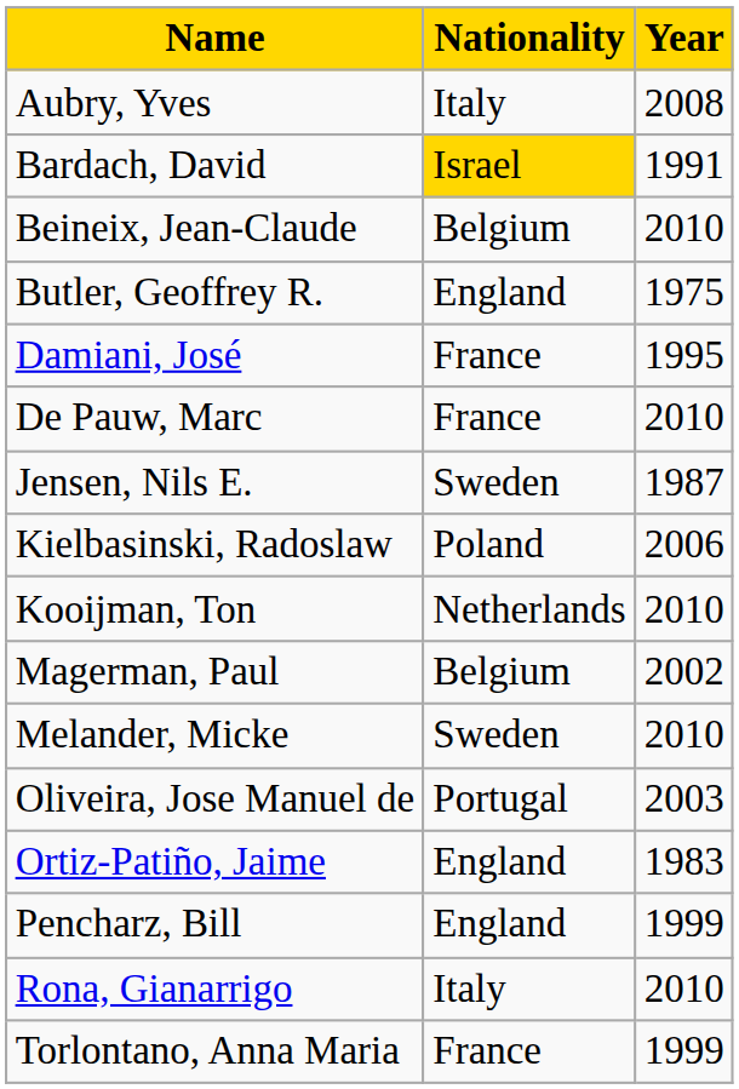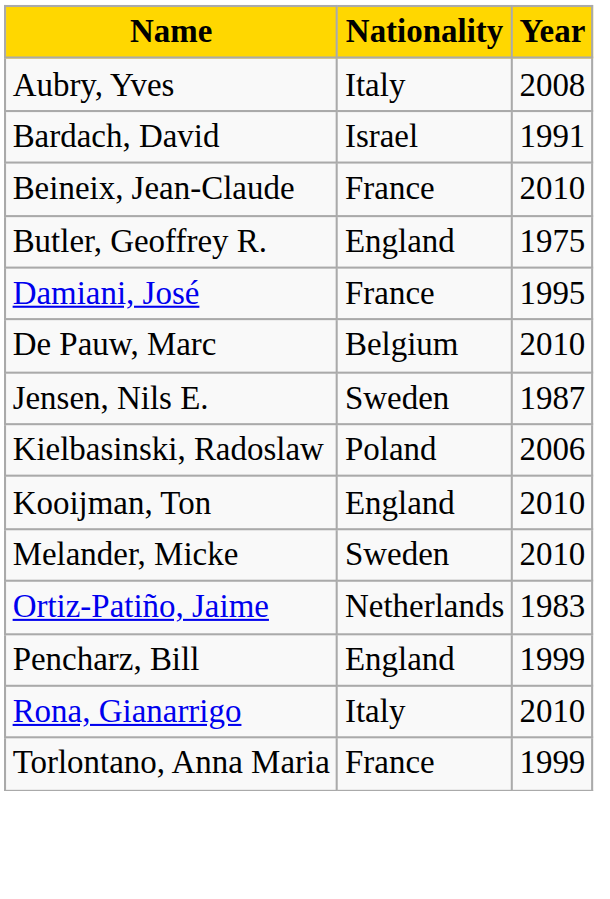 <table class="wikitable collapsible collapsed sortable" border="0" style="float:left;">
 <tr valign="top">
 <th style="background:gold; color:black">Name</th>
 <th style="background:gold; color:black">Nationality</th>
 <th style="background:gold; color:black">Year</th>
 </tr>
 <tr valign="top">
 <td>Aubry, Yves</td>
 <td>Italy</td>
 <td>2008</td>
 </tr>
 <tr>
 <td>Bardach, David</td>
-<td style="background: gold;">Israel</td>
+<td>Israel</td>
 <td>1991</td>
 </tr>
 <tr>
 <td>Beineix, Jean-Claude</td>
-<td>Belgium</td>
+<td>France</td>
 <td>2010</td>
 </tr>
 <tr>
 <td>Butler, Geoffrey R.</td>
 <td>England</td>
 <td>1975</td>
 </tr>
 <tr>
 <td><a href='#'>Damiani, José</a></td>
 <td>France</td>
 <td>1995</td>
 </tr>
 <tr>
 <td>De Pauw, Marc</td>
-<td>France</td>
+<td>Belgium</td>
 <td>2010</td>
 </tr>
 <tr>
 <td>Jensen, Nils E.</td>
 <td>Sweden</td>
 <td>1987</td>
 </tr>
 <tr>
 <td>Kielbasinski, Radoslaw</td>
 <td>Poland</td>
 <td>2006</td>
 </tr>
 <tr>
 <td>Kooijman, Ton</td>
-<td>Netherlands</td>
+<td>England</td>
 <td>2010</td>
-</tr>
-<tr>
-<td>Magerman, Paul</td>
-<td>Belgium</td>
-<td>2002</td>
 </tr>
 <tr>
 <td>Melander, Micke</td>
 <td>Sweden</td>
 <td>2010</td>
 </tr>
 <tr>
-<td>Oliveira, Jose Manuel de</td>
-<td>Portugal</td>
-<td>2003</td>
-</tr>
-<tr>
 <td><a href='#'>Ortiz-Patiño, Jaime</a></td>
-<td>England</td>
+<td>Netherlands</td>
 <td>1983</td>
 </tr>
 <tr>
 <td>Pencharz, Bill</td>
 <td>England</td>
 <td>1999</td>
 </tr>
 <tr>
 <td><a href='#'>Rona, Gianarrigo</a></td>
 <td>Italy</td>
 <td>2010</td>
 </tr>
 <tr>
 <td>Torlontano, Anna Maria</td>
 <td>France</td>
 <td>1999</td>
 </tr>
 </table>
